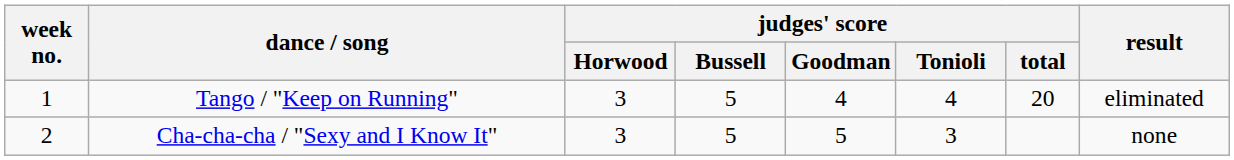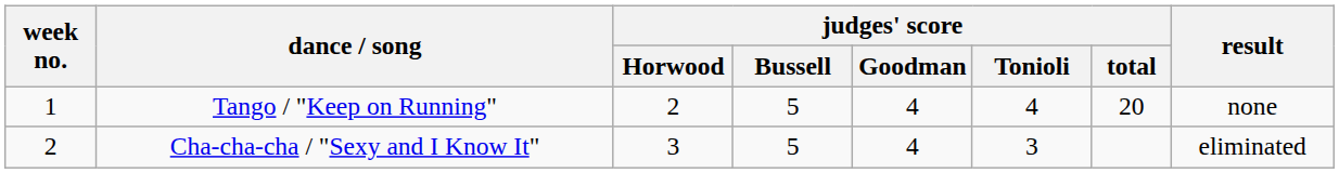 <table class=wikitable style="float:left; text-align:center">
 <tr>
 <th rowspan=2>week<br>no.</th>
 <th rowspan=2>dance / song</th>
 <th colspan=5>judges' score</th>
 <th rowspan=2>result</th>
 </tr>
 <tr>
 <th style=width:9%>Horwood</th>
 <th style=width:9%>Bussell</th>
 <th style=width:9%>Goodman</th>
 <th style=width:9%>Tonioli</th>
 <th style=width:6%>total</th>
 </tr>
 <tr>
 <td>1</td>
 <td><a href='#'>Tango</a> / "<a href='#'>Keep on Running</a>"</td>
-<td>3</td>
+<td>2</td>
 <td>5</td>
 <td>4</td>
 <td>4</td>
 <td>20</td>
-<td>eliminated</td>
+<td>none</td>
 </tr>
 <tr>
 <td>2</td>
 <td><a href='#'>Cha-cha-cha</a> / "<a href='#'>Sexy and I Know It</a>"</td>
 <td>3</td>
 <td>5</td>
-<td>5</td>
+<td>4</td>
 <td>3</td>
 <td><em></em></td>
-<td>none</td>
+<td>eliminated</td>
 </tr>
 </table>
